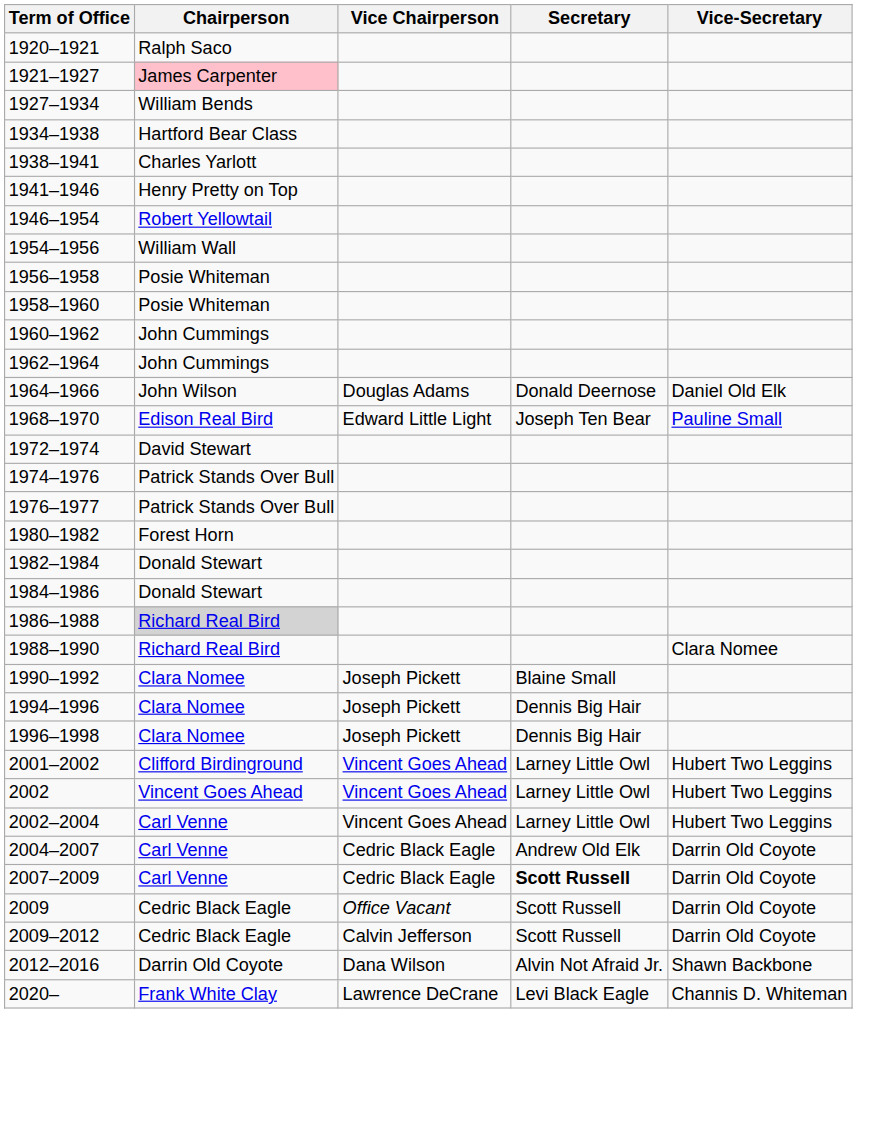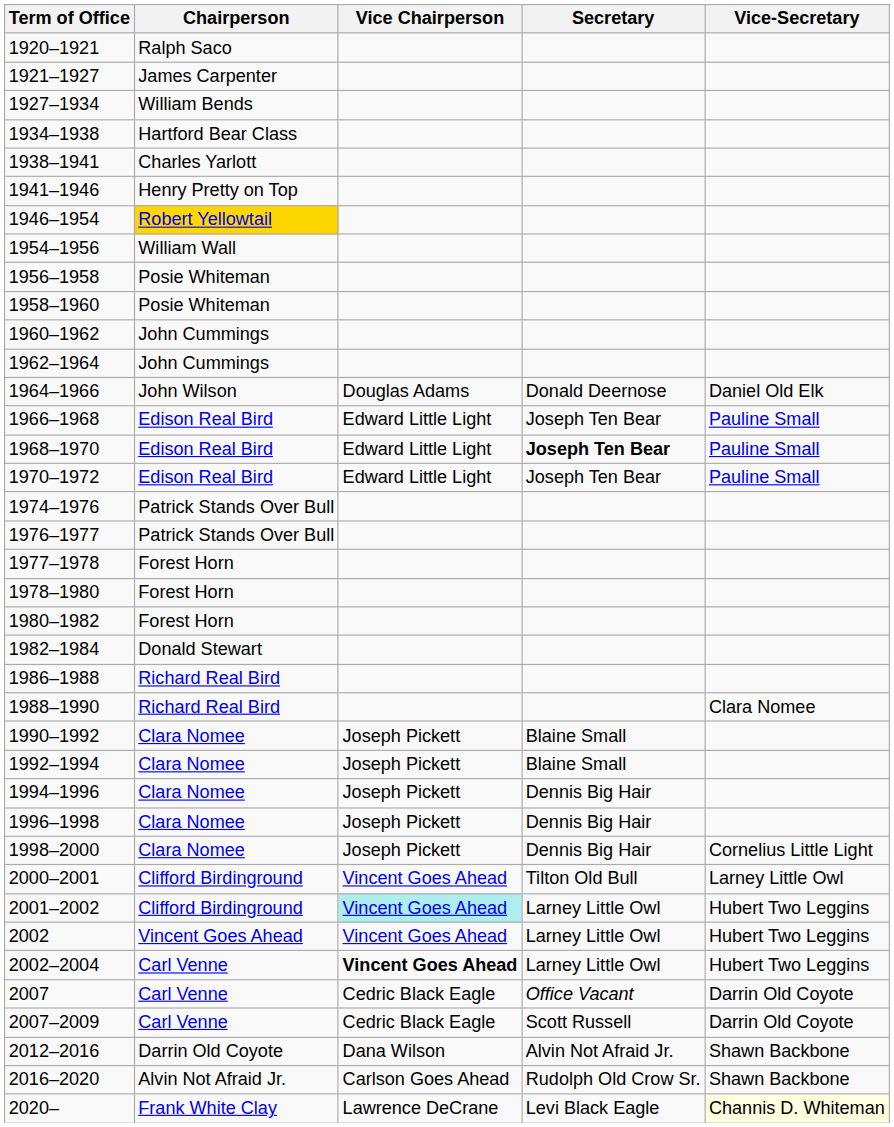 <table class=wikitable>
 <tr>
 <th>Term of Office</th>
 <th>Chairperson</th>
 <th>Vice Chairperson</th>
 <th>Secretary</th>
 <th>Vice-Secretary</th>
 </tr>
 <tr>
 <td>1920–1921</td>
 <td>Ralph Saco</td>
 <td></td>
 <td></td>
 <td></td>
 </tr>
 <tr>
 <td>1921–1927</td>
-<td style="background: pink;">James Carpenter</td>
+<td>James Carpenter</td>
 <td></td>
 <td></td>
 <td></td>
 </tr>
 <tr>
 <td>1927–1934</td>
 <td>William Bends</td>
 <td></td>
 <td></td>
 <td></td>
 </tr>
 <tr>
 <td>1934–1938</td>
 <td>Hartford Bear Class</td>
 <td></td>
 <td></td>
 <td></td>
 </tr>
 <tr>
 <td>1938–1941</td>
 <td>Charles Yarlott</td>
 <td></td>
 <td></td>
 <td></td>
 </tr>
 <tr>
 <td>1941–1946</td>
 <td>Henry Pretty on Top</td>
 <td></td>
 <td></td>
 <td></td>
 </tr>
 <tr>
 <td>1946–1954</td>
-<td><a href='#'>Robert Yellowtail</a></td>
+<td style="background: gold;"><a href='#'>Robert Yellowtail</a></td>
 <td></td>
 <td></td>
 <td></td>
 </tr>
 <tr>
 <td>1954–1956</td>
 <td>William Wall</td>
 <td></td>
 <td></td>
 <td></td>
 </tr>
 <tr>
 <td>1956–1958</td>
 <td>Posie Whiteman</td>
 <td></td>
 <td></td>
 <td></td>
 </tr>
 <tr>
 <td>1958–1960</td>
 <td>Posie Whiteman</td>
 <td></td>
 <td></td>
 <td></td>
 </tr>
 <tr>
 <td>1960–1962</td>
 <td>John Cummings</td>
 <td></td>
 <td></td>
 <td></td>
 </tr>
 <tr>
 <td>1962–1964</td>
 <td>John Cummings</td>
 <td></td>
 <td></td>
 <td></td>
 </tr>
 <tr>
 <td>1964–1966</td>
 <td>John Wilson</td>
 <td>Douglas Adams</td>
 <td>Donald Deernose</td>
 <td>Daniel Old Elk</td>
 </tr>
 <tr>
-<td>1968–1970</td>
+<td>1966–1968</td>
 <td><a href='#'>Edison Real Bird</a></td>
 <td>Edward Little Light</td>
 <td>Joseph Ten Bear</td>
 <td><a href='#'>Pauline Small</a></td>
 </tr>
 <tr>
-<td>1972–1974</td>
-<td>David Stewart</td>
-<td></td>
-<td></td>
-<td></td>
+<td>1968–1970</td>
+<td><a href='#'>Edison Real Bird</a></td>
+<td>Edward Little Light</td>
+<td><strong>Joseph Ten Bear</strong></td>
+<td><a href='#'>Pauline Small</a></td>
+</tr>
+<tr>
+<td>1970–1972</td>
+<td><a href='#'>Edison Real Bird</a></td>
+<td>Edward Little Light</td>
+<td>Joseph Ten Bear</td>
+<td><a href='#'>Pauline Small</a></td>
 </tr>
 <tr>
 <td>1974–1976</td>
 <td>Patrick Stands Over Bull</td>
 <td></td>
 <td></td>
 <td></td>
 </tr>
 <tr>
 <td>1976–1977</td>
 <td>Patrick Stands Over Bull</td>
+<td></td>
+<td></td>
+<td></td>
+</tr>
+<tr>
+<td>1977–1978</td>
+<td>Forest Horn</td>
+<td></td>
+<td></td>
+<td></td>
+</tr>
+<tr>
+<td>1978–1980</td>
+<td>Forest Horn</td>
 <td></td>
 <td></td>
 <td></td>
 </tr>
 <tr>
 <td>1980–1982</td>
 <td>Forest Horn</td>
 <td></td>
 <td></td>
 <td></td>
 </tr>
 <tr>
 <td>1982–1984</td>
 <td>Donald Stewart</td>
 <td></td>
 <td></td>
 <td></td>
 </tr>
 <tr>
-<td>1984–1986</td>
-<td>Donald Stewart</td>
-<td></td>
-<td></td>
-<td></td>
-</tr>
-<tr>
 <td>1986–1988</td>
-<td style="background: lightgrey;"><a href='#'>Richard Real Bird</a></td>
+<td><a href='#'>Richard Real Bird</a></td>
 <td></td>
 <td></td>
 <td></td>
 </tr>
 <tr>
 <td>1988–1990</td>
 <td><a href='#'>Richard Real Bird</a></td>
 <td></td>
 <td></td>
 <td>Clara Nomee</td>
 </tr>
 <tr>
 <td>1990–1992</td>
+<td><a href='#'>Clara Nomee</a></td>
+<td>Joseph Pickett</td>
+<td>Blaine Small</td>
+<td></td>
+</tr>
+<tr>
+<td>1992–1994</td>
 <td><a href='#'>Clara Nomee</a></td>
 <td>Joseph Pickett</td>
 <td>Blaine Small</td>
 <td></td>
 </tr>
 <tr>
 <td>1994–1996</td>
 <td><a href='#'>Clara Nomee</a></td>
 <td>Joseph Pickett</td>
 <td>Dennis Big Hair</td>
 <td></td>
 </tr>
 <tr>
 <td>1996–1998</td>
 <td><a href='#'>Clara Nomee</a></td>
 <td>Joseph Pickett</td>
 <td>Dennis Big Hair</td>
 <td></td>
 </tr>
 <tr>
+<td>1998–2000</td>
+<td><a href='#'>Clara Nomee</a></td>
+<td>Joseph Pickett</td>
+<td>Dennis Big Hair</td>
+<td>Cornelius Little Light</td>
+</tr>
+<tr>
+<td>2000–2001</td>
+<td><a href='#'>Clifford Birdinground</a></td>
+<td><a href='#'>Vincent Goes Ahead</a></td>
+<td>Tilton Old Bull</td>
+<td>Larney Little Owl</td>
+</tr>
+<tr>
 <td>2001–2002</td>
 <td><a href='#'>Clifford Birdinground</a></td>
-<td><a href='#'>Vincent Goes Ahead</a></td>
+<td style="background: paleturquoise;"><a href='#'>Vincent Goes Ahead</a></td>
 <td>Larney Little Owl</td>
 <td>Hubert Two Leggins</td>
 </tr>
 <tr>
 <td>2002</td>
 <td><a href='#'>Vincent Goes Ahead</a></td>
 <td><a href='#'>Vincent Goes Ahead</a></td>
 <td>Larney Little Owl</td>
 <td>Hubert Two Leggins</td>
 </tr>
 <tr>
 <td>2002–2004</td>
 <td><a href='#'>Carl Venne</a></td>
-<td>Vincent Goes Ahead</td>
+<td><strong>Vincent Goes Ahead</strong></td>
 <td>Larney Little Owl</td>
 <td>Hubert Two Leggins</td>
 </tr>
 <tr>
-<td>2004–2007</td>
+<td>2007</td>
 <td><a href='#'>Carl Venne</a></td>
 <td>Cedric Black Eagle</td>
-<td>Andrew Old Elk</td>
+<td><em>Office Vacant</em></td>
 <td>Darrin Old Coyote</td>
 </tr>
 <tr>
 <td>2007–2009</td>
 <td><a href='#'>Carl Venne</a></td>
 <td>Cedric Black Eagle</td>
-<td><strong>Scott Russell</strong></td>
-<td>Darrin Old Coyote</td>
-</tr>
-<tr>
-<td>2009</td>
-<td>Cedric Black Eagle</td>
-<td><em>Office Vacant</em></td>
-<td>Scott Russell</td>
-<td>Darrin Old Coyote</td>
-</tr>
-<tr>
-<td>2009–2012</td>
-<td>Cedric Black Eagle</td>
-<td>Calvin Jefferson</td>
 <td>Scott Russell</td>
 <td>Darrin Old Coyote</td>
 </tr>
 <tr>
 <td>2012–2016</td>
 <td>Darrin Old Coyote</td>
 <td>Dana Wilson</td>
 <td>Alvin Not Afraid Jr.</td>
 <td>Shawn Backbone</td>
 </tr>
 <tr>
+<td>2016–2020</td>
+<td>Alvin Not Afraid Jr.</td>
+<td>Carlson Goes Ahead</td>
+<td>Rudolph Old Crow Sr.</td>
+<td>Shawn Backbone</td>
+</tr>
+<tr>
 <td>2020–</td>
 <td><a href='#'>Frank White Clay</a></td>
 <td>Lawrence DeCrane</td>
 <td>Levi Black Eagle</td>
-<td>Channis D. Whiteman</td>
+<td style="background: lightyellow;">Channis D. Whiteman</td>
 </tr>
 </table>
